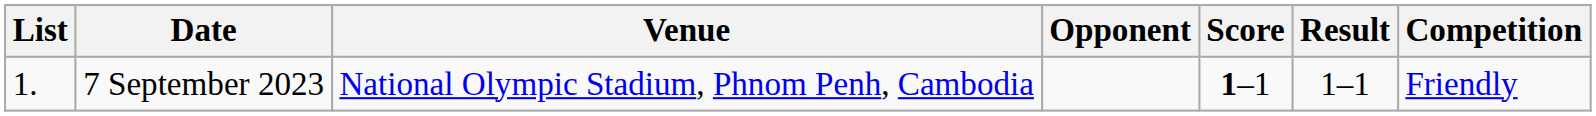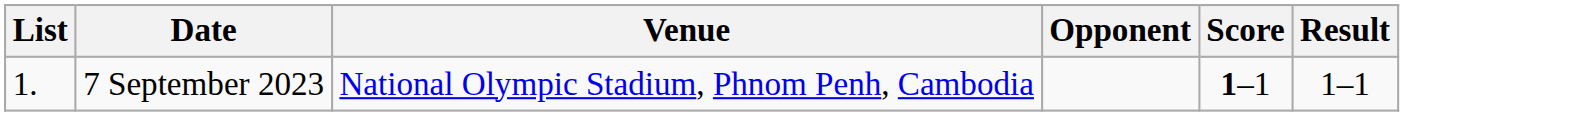 <table class="wikitable">
 <tr>
 <th>List</th>
 <th>Date</th>
 <th>Venue</th>
 <th>Opponent</th>
 <th>Score</th>
 <th>Result</th>
-<th>Competition</th>
 </tr>
 <tr>
 <td>1.</td>
 <td>7 September 2023</td>
 <td><a href='#'>National Olympic Stadium</a>, <a href='#'>Phnom Penh</a>, <a href='#'>Cambodia</a></td>
 <td></td>
 <td align=center><strong>1</strong>–1</td>
 <td align=center>1–1</td>
-<td><a href='#'>Friendly</a></td>
 </tr>
 </table>
